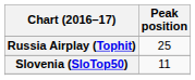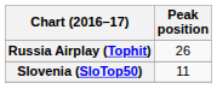 <table class="wikitable sortable plainrowheaders" style="text-align:center">
 <tr>
 <th scope="col">Chart (2016–17)</th>
 <th scope="col">Peak<br>position</th>
 </tr>
 <tr>
 </tr>
 <tr>
 </tr>
 <tr>
 </tr>
 <tr>
 </tr>
 <tr>
 </tr>
 <tr>
 </tr>
 <tr>
 </tr>
 <tr>
 </tr>
 <tr>
 </tr>
 <tr>
 </tr>
 <tr>
 </tr>
 <tr>
 </tr>
 <tr>
 </tr>
 <tr>
 </tr>
 <tr>
 </tr>
 <tr>
 </tr>
 <tr>
 </tr>
 <tr>
 </tr>
 <tr>
 </tr>
 <tr>
 <th scope="row">Russia Airplay (<a href='#'>Tophit</a>)</th>
-<td>25</td>
+<td>26</td>
 </tr>
 <tr>
 </tr>
 <tr>
 </tr>
 <tr>
 </tr>
 <tr>
 <th scope="row">Slovenia (<a href='#'>SloTop50</a>)</th>
 <td>11</td>
 </tr>
 <tr>
 </tr>
 <tr>
 </tr>
 <tr>
 </tr>
 <tr>
 </tr>
 <tr>
 </tr>
 <tr>
 </tr>
 <tr>
 </tr>
 </table>
